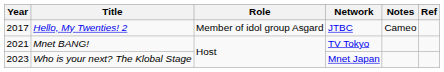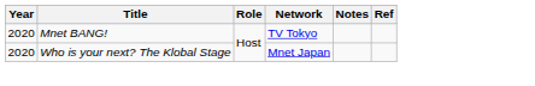 <table class="wikitable">
 <tr style="background:#b0c4de; text-align:center;">
 <th>Year</th>
 <th>Title</th>
 <th>Role</th>
 <th>Network</th>
 <th>Notes</th>
 <th>Ref</th>
 </tr>
 <tr>
-<td>2017</td>
-<td><em><a href='#'>Hello, My Twenties! 2</a></em></td>
-<td>Member of idol group Asgard</td>
-<td><a href='#'>JTBC</a></td>
-<td>Cameo</td>
-<td></td>
-</tr>
-<tr>
-<td>2021</td>
+<td>2020</td>
 <td><em>Mnet BANG!</em></td>
 <td rowspan="2">Host</td>
 <td><a href='#'>TV Tokyo</a></td>
 <td></td>
 <td></td>
 </tr>
 <tr>
-<td>2023</td>
+<td>2020</td>
 <td><em>Who is your next? The Klobal Stage</em></td>
 <td><a href='#'>Mnet Japan</a></td>
 <td></td>
 <td></td>
 </tr>
 </table>
